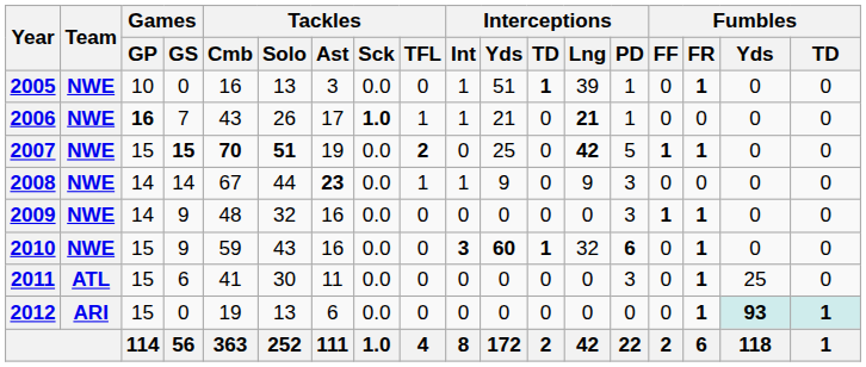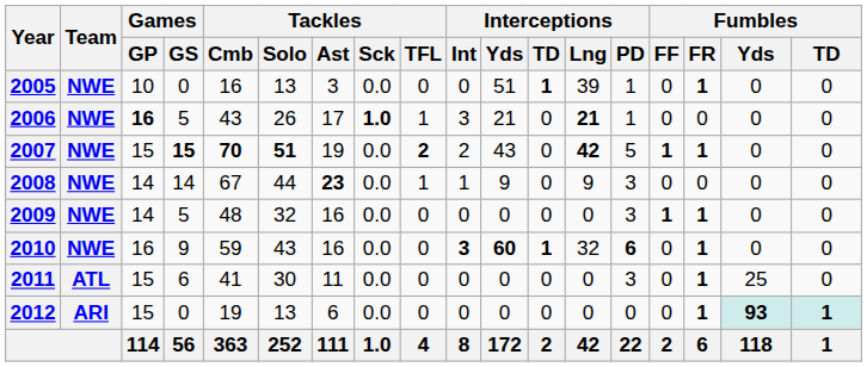 <table class="wikitable" style="text-align:center">
 <tr>
 <th rowspan="2">Year</th>
 <th rowspan="2">Team</th>
 <th colspan="2">Games</th>
 <th colspan="5">Tackles</th>
 <th colspan="5">Interceptions</th>
 <th colspan="4">Fumbles</th>
 </tr>
 <tr>
 <th>GP</th>
 <th>GS</th>
 <th>Cmb</th>
 <th>Solo</th>
 <th>Ast</th>
 <th>Sck</th>
 <th>TFL</th>
 <th>Int</th>
 <th>Yds</th>
 <th>TD</th>
 <th>Lng</th>
 <th>PD</th>
 <th>FF</th>
 <th>FR</th>
 <th>Yds</th>
 <th>TD</th>
 </tr>
 <tr>
 <th><a href='#'>2005</a></th>
 <th><a href='#'>NWE</a></th>
 <td>10</td>
 <td>0</td>
 <td>16</td>
 <td>13</td>
 <td>3</td>
 <td>0.0</td>
 <td>0</td>
-<td>1</td>
+<td>0</td>
 <td>51</td>
 <td><strong>1</strong></td>
 <td>39</td>
 <td>1</td>
 <td>0</td>
 <td><strong>1</strong></td>
 <td>0</td>
 <td>0</td>
 </tr>
 <tr>
 <th><a href='#'>2006</a></th>
 <th><a href='#'>NWE</a></th>
 <td><strong>16</strong></td>
-<td>7</td>
+<td>5</td>
 <td>43</td>
 <td>26</td>
 <td>17</td>
 <td><strong>1.0</strong></td>
 <td>1</td>
-<td>1</td>
+<td>3</td>
 <td>21</td>
 <td>0</td>
 <td><strong>21</strong></td>
 <td>1</td>
 <td>0</td>
 <td>0</td>
 <td>0</td>
 <td>0</td>
 </tr>
 <tr>
 <th><a href='#'>2007</a></th>
 <th><a href='#'>NWE</a></th>
 <td>15</td>
 <td><strong>15</strong></td>
 <td><strong>70</strong></td>
 <td><strong>51</strong></td>
 <td>19</td>
 <td>0.0</td>
 <td><strong>2</strong></td>
-<td>0</td>
-<td>25</td>
+<td>2</td>
+<td>43</td>
 <td>0</td>
 <td><strong>42</strong></td>
 <td>5</td>
 <td><strong>1</strong></td>
 <td><strong>1</strong></td>
 <td>0</td>
 <td>0</td>
 </tr>
 <tr>
 <th><a href='#'>2008</a></th>
 <th><a href='#'>NWE</a></th>
 <td>14</td>
 <td>14</td>
 <td>67</td>
 <td>44</td>
 <td><strong>23</strong></td>
 <td>0.0</td>
 <td>1</td>
 <td>1</td>
 <td>9</td>
 <td>0</td>
 <td>9</td>
 <td>3</td>
 <td>0</td>
 <td>0</td>
 <td>0</td>
 <td>0</td>
 </tr>
 <tr>
 <th><a href='#'>2009</a></th>
 <th><a href='#'>NWE</a></th>
 <td>14</td>
-<td>9</td>
+<td>5</td>
 <td>48</td>
 <td>32</td>
 <td>16</td>
 <td>0.0</td>
 <td>0</td>
 <td>0</td>
 <td>0</td>
 <td>0</td>
 <td>0</td>
 <td>3</td>
 <td><strong>1</strong></td>
 <td><strong>1</strong></td>
 <td>0</td>
 <td>0</td>
 </tr>
 <tr>
 <th><a href='#'>2010</a></th>
 <th><a href='#'>NWE</a></th>
-<td>15</td>
+<td>16</td>
 <td>9</td>
 <td>59</td>
 <td>43</td>
 <td>16</td>
 <td>0.0</td>
 <td>0</td>
 <td><strong>3</strong></td>
 <td><strong>60</strong></td>
 <td><strong>1</strong></td>
 <td>32</td>
 <td><strong>6</strong></td>
 <td>0</td>
 <td><strong>1</strong></td>
 <td>0</td>
 <td>0</td>
 </tr>
 <tr>
 <th><a href='#'>2011</a></th>
 <th><a href='#'>ATL</a></th>
 <td>15</td>
 <td>6</td>
 <td>41</td>
 <td>30</td>
 <td>11</td>
 <td>0.0</td>
 <td>0</td>
 <td>0</td>
 <td>0</td>
 <td>0</td>
 <td>0</td>
 <td>3</td>
 <td>0</td>
 <td><strong>1</strong></td>
 <td>25</td>
 <td>0</td>
 </tr>
 <tr>
 <th><a href='#'>2012</a></th>
 <th><a href='#'>ARI</a></th>
 <td>15</td>
 <td>0</td>
 <td>19</td>
 <td>13</td>
 <td>6</td>
 <td>0.0</td>
 <td>0</td>
 <td>0</td>
 <td>0</td>
 <td>0</td>
 <td>0</td>
 <td>0</td>
 <td>0</td>
 <td><strong>1</strong></td>
 <td style="background:#cfecec; width:3em;"><strong>93</strong></td>
 <td style="background:#cfecec; width:3em;"><strong>1</strong></td>
 </tr>
 <tr>
 <th colspan="2"></th>
 <th>114</th>
 <th>56</th>
 <th>363</th>
 <th>252</th>
 <th>111</th>
 <th>1.0</th>
 <th>4</th>
 <th>8</th>
 <th>172</th>
 <th>2</th>
 <th>42</th>
 <th>22</th>
 <th>2</th>
 <th>6</th>
 <th>118</th>
 <th>1</th>
 </tr>
 </table>
